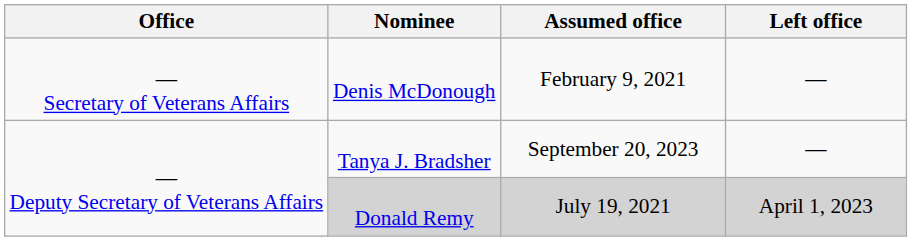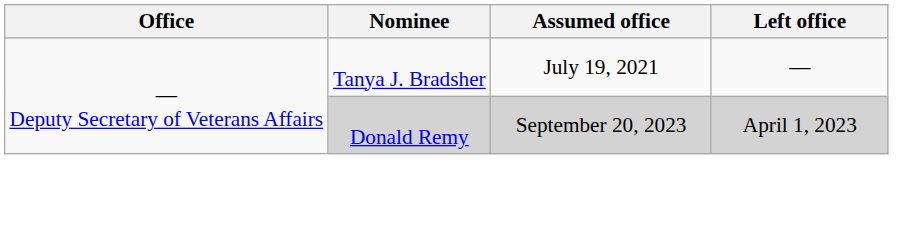 <table class="wikitable sortable" style="text-align:center">
 <tr>
 <th>Office</th>
 <th>Nominee</th>
 <th style="width:25%;" data-sort-type="date">Assumed office</th>
 <th style="width:20%;" data-sort-type="date">Left office</th>
 </tr>
 <tr>
-<td><br>—<br><a href='#'>Secretary of Veterans Affairs</a></td>
-<td><br><a href='#'>Denis McDonough</a></td>
-<td>February 9, 2021<br></td>
-<td>—</td>
-</tr>
-<tr>
 <td rowspan="2"><br>—<br><a href='#'>Deputy Secretary of Veterans Affairs</a></td>
 <td><br><a href='#'>Tanya J. Bradsher</a></td>
-<td>September 20, 2023<br></td>
+<td>July 19, 2021<br></td>
 <td>—</td>
 </tr>
 <tr style="background:lightgray;">
 <td><br><a href='#'>Donald Remy</a></td>
-<td>July 19, 2021<br></td>
+<td>September 20, 2023<br></td>
 <td>April 1, 2023</td>
 </tr>
 </table>
